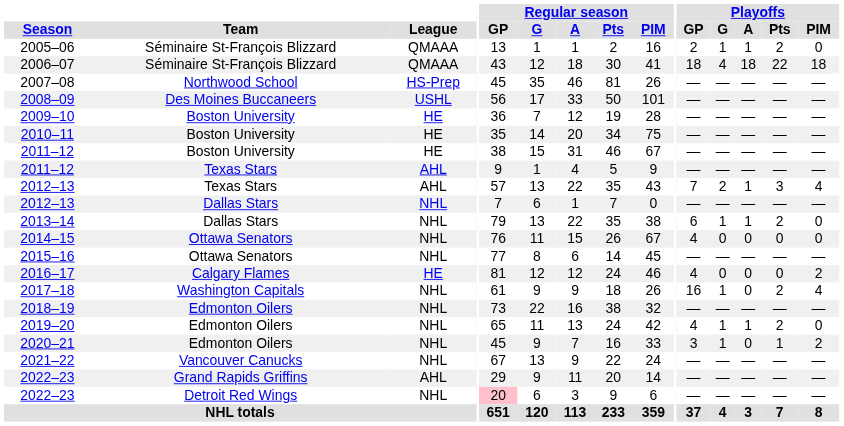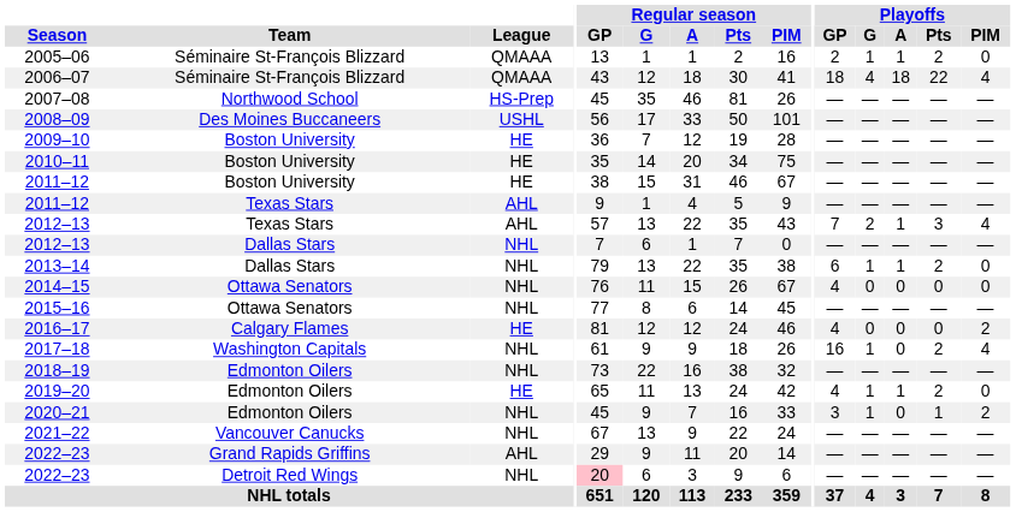 <table border="0" cellpadding="1" cellspacing="0" style="text-align:center; width:60em">
 <tr bgcolor="#e0e0e0">
 <th colspan="3"  bgcolor="#ffffff"></th>
 <th rowspan="99" bgcolor="#ffffff"></th>
 <th colspan="5"><a href='#'>Regular season</a></th>
 <th rowspan="99" bgcolor="#ffffff"></th>
 <th colspan="5"><a href='#'>Playoffs</a></th>
 </tr>
 <tr bgcolor="#e0e0e0">
 <th><a href='#'>Season</a></th>
 <th>Team</th>
 <th>League</th>
 <th>GP</th>
 <th><a href='#'>G</a></th>
 <th><a href='#'>A</a></th>
 <th><a href='#'>Pts</a></th>
 <th><a href='#'>PIM</a></th>
 <th>GP</th>
 <th>G</th>
 <th>A</th>
 <th>Pts</th>
 <th>PIM</th>
 </tr>
 <tr>
 <td>2005–06</td>
 <td>Séminaire St-François Blizzard</td>
 <td>QMAAA</td>
 <td>13</td>
 <td>1</td>
 <td>1</td>
 <td>2</td>
 <td>16</td>
 <td>2</td>
 <td>1</td>
 <td>1</td>
 <td>2</td>
 <td>0</td>
 </tr>
 <tr bgcolor="#f0f0f0">
 <td>2006–07</td>
 <td>Séminaire St-François Blizzard</td>
 <td>QMAAA</td>
 <td>43</td>
 <td>12</td>
 <td>18</td>
 <td>30</td>
 <td>41</td>
 <td>18</td>
 <td>4</td>
 <td>18</td>
 <td>22</td>
-<td>18</td>
+<td>4</td>
 </tr>
 <tr>
 <td>2007–08</td>
 <td><a href='#'>Northwood School</a></td>
 <td><a href='#'>HS-Prep</a></td>
 <td>45</td>
 <td>35</td>
 <td>46</td>
 <td>81</td>
 <td>26</td>
 <td>—</td>
 <td>—</td>
 <td>—</td>
 <td>—</td>
 <td>—</td>
 </tr>
 <tr bgcolor="#f0f0f0">
 <td><a href='#'>2008–09</a></td>
 <td><a href='#'>Des Moines Buccaneers</a></td>
 <td><a href='#'>USHL</a></td>
 <td>56</td>
 <td>17</td>
 <td>33</td>
 <td>50</td>
 <td>101</td>
 <td>—</td>
 <td>—</td>
 <td>—</td>
 <td>—</td>
 <td>—</td>
 </tr>
 <tr>
 <td><a href='#'>2009–10</a></td>
 <td><a href='#'>Boston University</a></td>
 <td><a href='#'>HE</a></td>
 <td>36</td>
 <td>7</td>
 <td>12</td>
 <td>19</td>
 <td>28</td>
 <td>—</td>
 <td>—</td>
 <td>—</td>
 <td>—</td>
 <td>—</td>
 </tr>
 <tr bgcolor="#f0f0f0">
 <td><a href='#'>2010–11</a></td>
 <td>Boston University</td>
 <td>HE</td>
 <td>35</td>
 <td>14</td>
 <td>20</td>
 <td>34</td>
 <td>75</td>
 <td>—</td>
 <td>—</td>
 <td>—</td>
 <td>—</td>
 <td>—</td>
 </tr>
 <tr>
 <td><a href='#'>2011–12</a></td>
 <td>Boston University</td>
 <td>HE</td>
 <td>38</td>
 <td>15</td>
 <td>31</td>
 <td>46</td>
 <td>67</td>
 <td>—</td>
 <td>—</td>
 <td>—</td>
 <td>—</td>
 <td>—</td>
 </tr>
 <tr bgcolor="#f0f0f0">
 <td><a href='#'>2011–12</a></td>
 <td><a href='#'>Texas Stars</a></td>
 <td><a href='#'>AHL</a></td>
 <td>9</td>
 <td>1</td>
 <td>4</td>
 <td>5</td>
 <td>9</td>
 <td>—</td>
 <td>—</td>
 <td>—</td>
 <td>—</td>
 <td>—</td>
 </tr>
 <tr>
 <td><a href='#'>2012–13</a></td>
 <td>Texas Stars</td>
 <td>AHL</td>
 <td>57</td>
 <td>13</td>
 <td>22</td>
 <td>35</td>
 <td>43</td>
 <td>7</td>
 <td>2</td>
 <td>1</td>
 <td>3</td>
 <td>4</td>
 </tr>
 <tr bgcolor="#f0f0f0">
 <td><a href='#'>2012–13</a></td>
 <td><a href='#'>Dallas Stars</a></td>
 <td><a href='#'>NHL</a></td>
 <td>7</td>
 <td>6</td>
 <td>1</td>
 <td>7</td>
 <td>0</td>
 <td>—</td>
 <td>—</td>
 <td>—</td>
 <td>—</td>
 <td>—</td>
 </tr>
 <tr>
 <td><a href='#'>2013–14</a></td>
 <td>Dallas Stars</td>
 <td>NHL</td>
 <td>79</td>
 <td>13</td>
 <td>22</td>
 <td>35</td>
 <td>38</td>
 <td>6</td>
 <td>1</td>
 <td>1</td>
 <td>2</td>
 <td>0</td>
 </tr>
 <tr bgcolor="#f0f0f0">
 <td><a href='#'>2014–15</a></td>
 <td><a href='#'>Ottawa Senators</a></td>
 <td>NHL</td>
 <td>76</td>
 <td>11</td>
 <td>15</td>
 <td>26</td>
 <td>67</td>
 <td>4</td>
 <td>0</td>
 <td>0</td>
 <td>0</td>
 <td>0</td>
 </tr>
 <tr>
 <td><a href='#'>2015–16</a></td>
 <td>Ottawa Senators</td>
 <td>NHL</td>
 <td>77</td>
 <td>8</td>
 <td>6</td>
 <td>14</td>
 <td>45</td>
 <td>—</td>
 <td>—</td>
 <td>—</td>
 <td>—</td>
 <td>—</td>
 </tr>
 <tr bgcolor="#f0f0f0">
 <td><a href='#'>2016–17</a></td>
 <td><a href='#'>Calgary Flames</a></td>
 <td><a href='#'>HE</a></td>
 <td>81</td>
 <td>12</td>
 <td>12</td>
 <td>24</td>
 <td>46</td>
 <td>4</td>
 <td>0</td>
 <td>0</td>
 <td>0</td>
 <td>2</td>
 </tr>
 <tr>
 <td><a href='#'>2017–18</a></td>
 <td><a href='#'>Washington Capitals</a></td>
 <td>NHL</td>
 <td>61</td>
 <td>9</td>
 <td>9</td>
 <td>18</td>
 <td>26</td>
 <td>16</td>
 <td>1</td>
 <td>0</td>
 <td>2</td>
 <td>4</td>
 </tr>
 <tr bgcolor="#f0f0f0">
 <td><a href='#'>2018–19</a></td>
 <td><a href='#'>Edmonton Oilers</a></td>
 <td>NHL</td>
 <td>73</td>
 <td>22</td>
 <td>16</td>
 <td>38</td>
 <td>32</td>
 <td>—</td>
 <td>—</td>
 <td>—</td>
 <td>—</td>
 <td>—</td>
 </tr>
 <tr>
 <td><a href='#'>2019–20</a></td>
 <td>Edmonton Oilers</td>
-<td>NHL</td>
+<td><a href='#'>HE</a></td>
 <td>65</td>
 <td>11</td>
 <td>13</td>
 <td>24</td>
 <td>42</td>
 <td>4</td>
 <td>1</td>
 <td>1</td>
 <td>2</td>
 <td>0</td>
 </tr>
 <tr bgcolor="#f0f0f0">
 <td><a href='#'>2020–21</a></td>
 <td>Edmonton Oilers</td>
 <td>NHL</td>
 <td>45</td>
 <td>9</td>
 <td>7</td>
 <td>16</td>
 <td>33</td>
 <td>3</td>
 <td>1</td>
 <td>0</td>
 <td>1</td>
 <td>2</td>
 </tr>
 <tr>
 <td><a href='#'>2021–22</a></td>
 <td><a href='#'>Vancouver Canucks</a></td>
 <td>NHL</td>
 <td>67</td>
 <td>13</td>
 <td>9</td>
 <td>22</td>
 <td>24</td>
 <td>—</td>
 <td>—</td>
 <td>—</td>
 <td>—</td>
 <td>—</td>
 </tr>
 <tr bgcolor="#f0f0f0">
 <td><a href='#'>2022–23</a></td>
 <td><a href='#'>Grand Rapids Griffins</a></td>
 <td>AHL</td>
 <td>29</td>
 <td>9</td>
 <td>11</td>
 <td>20</td>
 <td>14</td>
 <td>—</td>
 <td>—</td>
 <td>—</td>
 <td>—</td>
 <td>—</td>
 </tr>
 <tr>
 <td><a href='#'>2022–23</a></td>
 <td><a href='#'>Detroit Red Wings</a></td>
 <td>NHL</td>
 <td style="background: pink;">20</td>
 <td>6</td>
 <td>3</td>
 <td>9</td>
 <td>6</td>
 <td>—</td>
 <td>—</td>
 <td>—</td>
 <td>—</td>
 <td>—</td>
 </tr>
 <tr bgcolor="#e0e0e0">
 <th colspan="3">NHL totals</th>
 <th>651</th>
 <th>120</th>
 <th>113</th>
 <th>233</th>
 <th>359</th>
 <th>37</th>
 <th>4</th>
 <th>3</th>
 <th>7</th>
 <th>8</th>
 </tr>
 </table>
